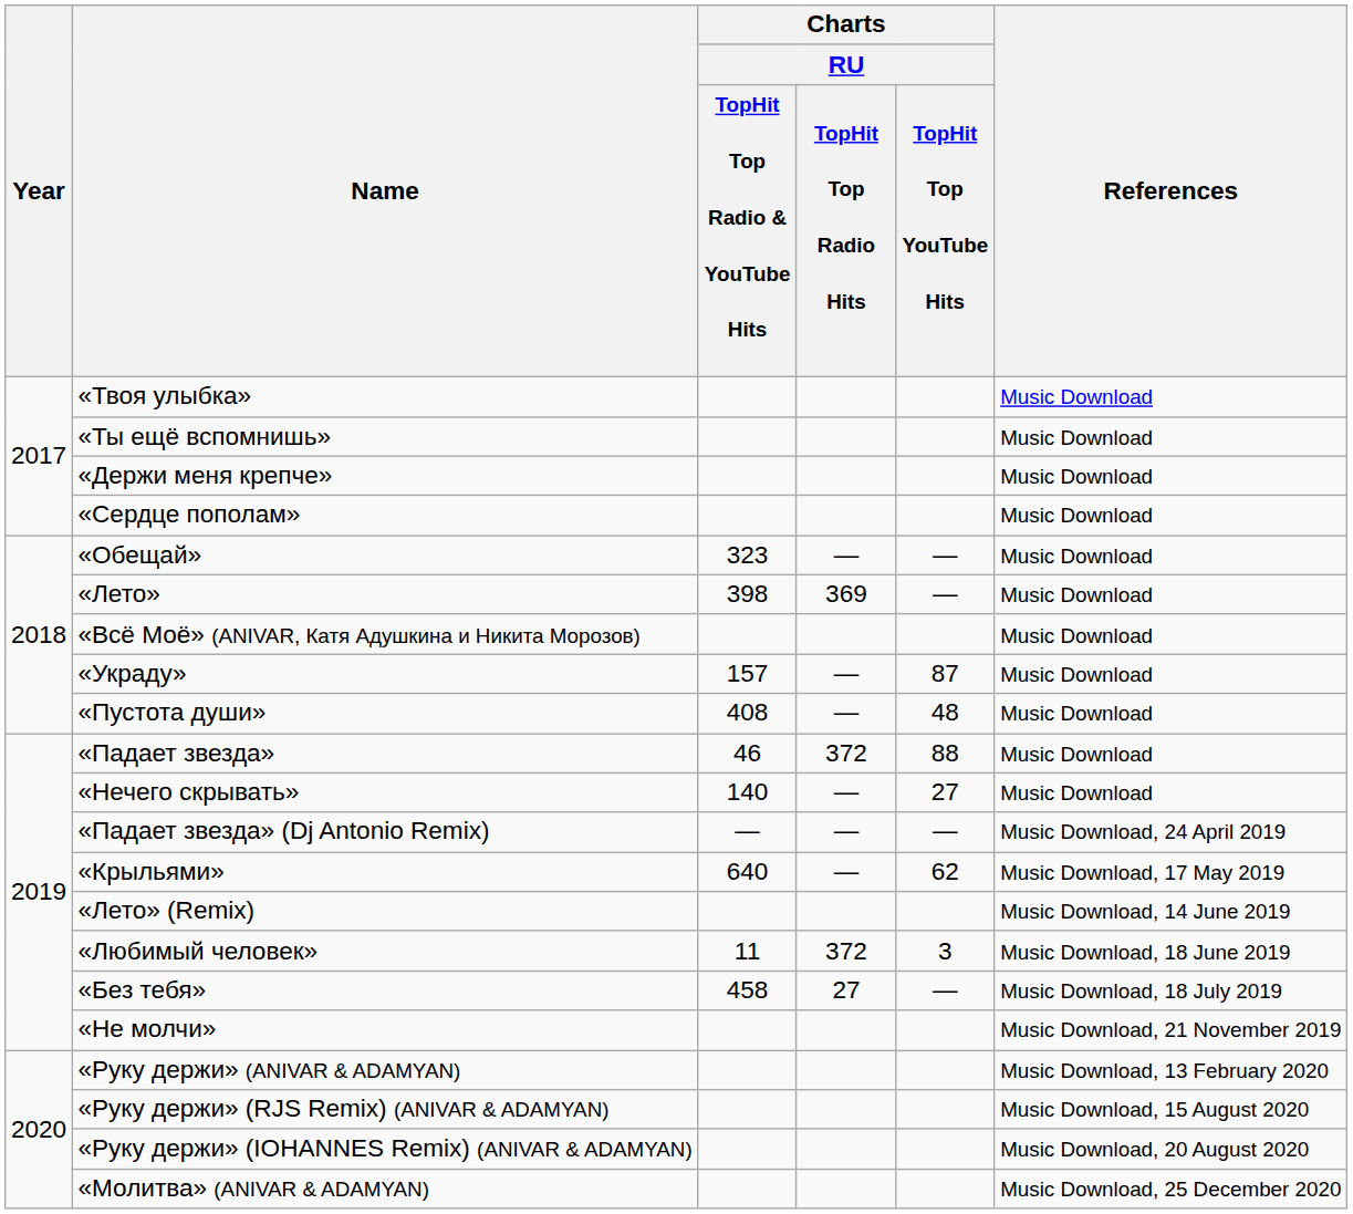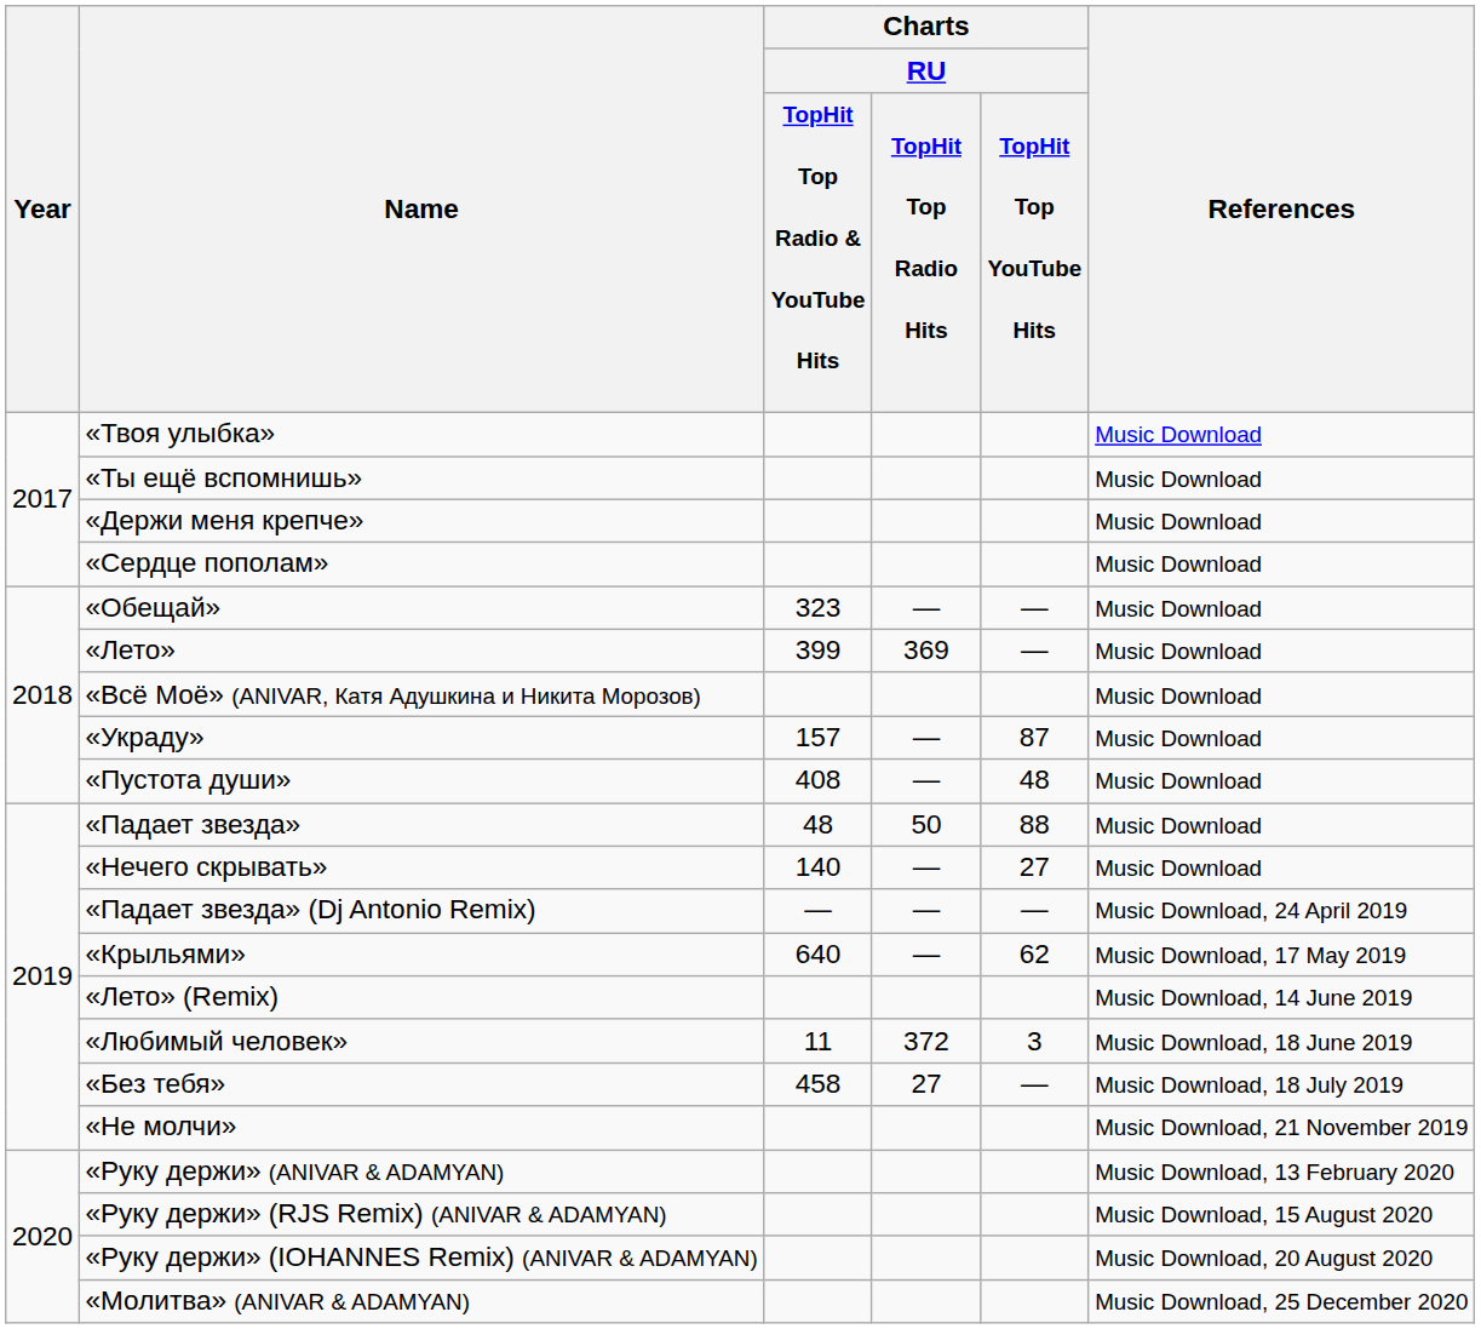 <table class="wikitable">
 <tr>
 <th rowspan="3">Year</th>
 <th rowspan="3">Name</th>
 <th colspan="3">Charts</th>
 <th rowspan="3">References</th>
 </tr>
 <tr>
 <th colspan="3" align="center"><a href='#'>RU</a></th>
 </tr>
 <tr>
 <th style="width:3.5em;"><small><a href='#'>TopHit</a><br><br>Top<br><br>Radio &<br><br>YouTube<br><br>Hits</small><br><br></th>
 <th style="width:3.5em;"><small><a href='#'>TopHit</a><br><br>Top<br><br>Radio<br><br>Hits</small><br><br></th>
 <th style="width:3.5em;"><small><a href='#'>TopHit</a><br><br>Top<br><br>YouTube<br><br>Hits</small><br><br></th>
 </tr>
 <tr>
 <td rowspan="4" align="center">2017</td>
 <td>«Твоя улыбка»</td>
 <td align="center"></td>
 <td align="center"></td>
 <td align="center"></td>
 <td><small><a href='#'>Music Download</a></small></td>
 </tr>
 <tr>
 <td>«Ты ещё вспомнишь»</td>
 <td align="center"></td>
 <td align="center"></td>
 <td align="center"></td>
 <td><small>Music Download</small></td>
 </tr>
 <tr>
 <td>«Держи меня крепче»</td>
 <td align="center"></td>
 <td align="center"></td>
 <td align="center"></td>
 <td><small>Music Download</small></td>
 </tr>
 <tr>
 <td>«Сердце пополам»</td>
 <td align="center"></td>
 <td align="center"></td>
 <td align="center"></td>
 <td><small>Music Download</small></td>
 </tr>
 <tr>
 <td rowspan="5" align="center">2018</td>
 <td>«Обещай»</td>
 <td align="center">323</td>
 <td align="center">—</td>
 <td align="center">—</td>
 <td><small>Music Download</small></td>
 </tr>
 <tr>
 <td>«Лето»</td>
-<td align="center">398</td>
+<td align="center">399</td>
 <td align="center">369</td>
 <td align="center">—</td>
 <td><small>Music Download</small></td>
 </tr>
 <tr>
 <td>«Всё Моё» <small>(ANIVAR, Катя Адушкина и Никита Морозов)</small></td>
 <td align="center"></td>
 <td align="center"></td>
 <td align="center"></td>
 <td><small>Music Download</small></td>
 </tr>
 <tr>
 <td>«Украду»</td>
 <td align="center">157</td>
 <td align="center">—</td>
 <td align="center">87</td>
 <td><small>Music Download</small></td>
 </tr>
 <tr>
 <td>«Пустота души»</td>
 <td align="center">408</td>
 <td align="center">—</td>
 <td align="center">48</td>
 <td><small>Music Download</small></td>
 </tr>
 <tr>
 <td rowspan="8" align="center">2019</td>
 <td>«Падает звезда»</td>
-<td align="center">46</td>
-<td align="center">372</td>
+<td align="center">48</td>
+<td align="center">50</td>
 <td align="center">88</td>
 <td><small>Music Download</small></td>
 </tr>
 <tr>
 <td>«Нечего скрывать»</td>
 <td align="center">140</td>
 <td align="center">—</td>
 <td align="center">27</td>
 <td><small>Music Download</small></td>
 </tr>
 <tr>
 <td>«Падает звезда» (Dj Antonio Remix)</td>
 <td align="center">—</td>
 <td align="center">—</td>
 <td align="center">—</td>
 <td><small>Music Download, 24 April 2019</small></td>
 </tr>
 <tr>
 <td>«Крыльями»</td>
 <td align="center">640</td>
 <td align="center">—</td>
 <td align="center">62</td>
 <td><small>Music Download, 17 May 2019</small></td>
 </tr>
 <tr>
 <td>«Лето» (Remix)</td>
 <td align="center"></td>
 <td align="center"></td>
 <td align="center"></td>
 <td><small>Music Download, 14 June 2019</small></td>
 </tr>
 <tr>
 <td>«Любимый человек»</td>
 <td align="center">11</td>
 <td align="center">372</td>
 <td align="center">3</td>
 <td><small>Music Download, 18 June 2019</small></td>
 </tr>
 <tr>
 <td>«Без тебя»</td>
 <td align="center">458</td>
 <td align="center">27</td>
 <td align="center">—</td>
 <td><small>Music Download, 18 July 2019</small></td>
 </tr>
 <tr>
 <td>«Не молчи»</td>
 <td align="center"></td>
 <td align="center"></td>
 <td align="center"></td>
 <td><small>Music Download, 21 November 2019</small></td>
 </tr>
 <tr>
 <td rowspan="4" align="center">2020</td>
 <td>«Руку держи» <small>(ANIVAR & ADAMYAN)</small></td>
 <td align="center"></td>
 <td align="center"></td>
 <td align="center"></td>
 <td><small>Music Download, 13 February 2020</small></td>
 </tr>
 <tr>
 <td>«Руку держи» (RJS Remix) <small>(ANIVAR & ADAMYAN)</small></td>
 <td align="center"></td>
 <td align="center"></td>
 <td align="center"></td>
 <td><small>Music Download, 15 August 2020</small></td>
 </tr>
 <tr>
 <td>«Руку держи» (IOHANNES Remix) <small>(ANIVAR & ADAMYAN)</small></td>
 <td align="center"></td>
 <td align="center"></td>
 <td align="center"></td>
 <td><small>Music Download, 20 August 2020</small></td>
 </tr>
 <tr>
 <td>«Молитва» <small>(ANIVAR & ADAMYAN)</small></td>
 <td align="center"></td>
 <td align="center"></td>
 <td align="center"></td>
 <td><small>Music Download, 25 December 2020</small></td>
 </tr>
 </table>
